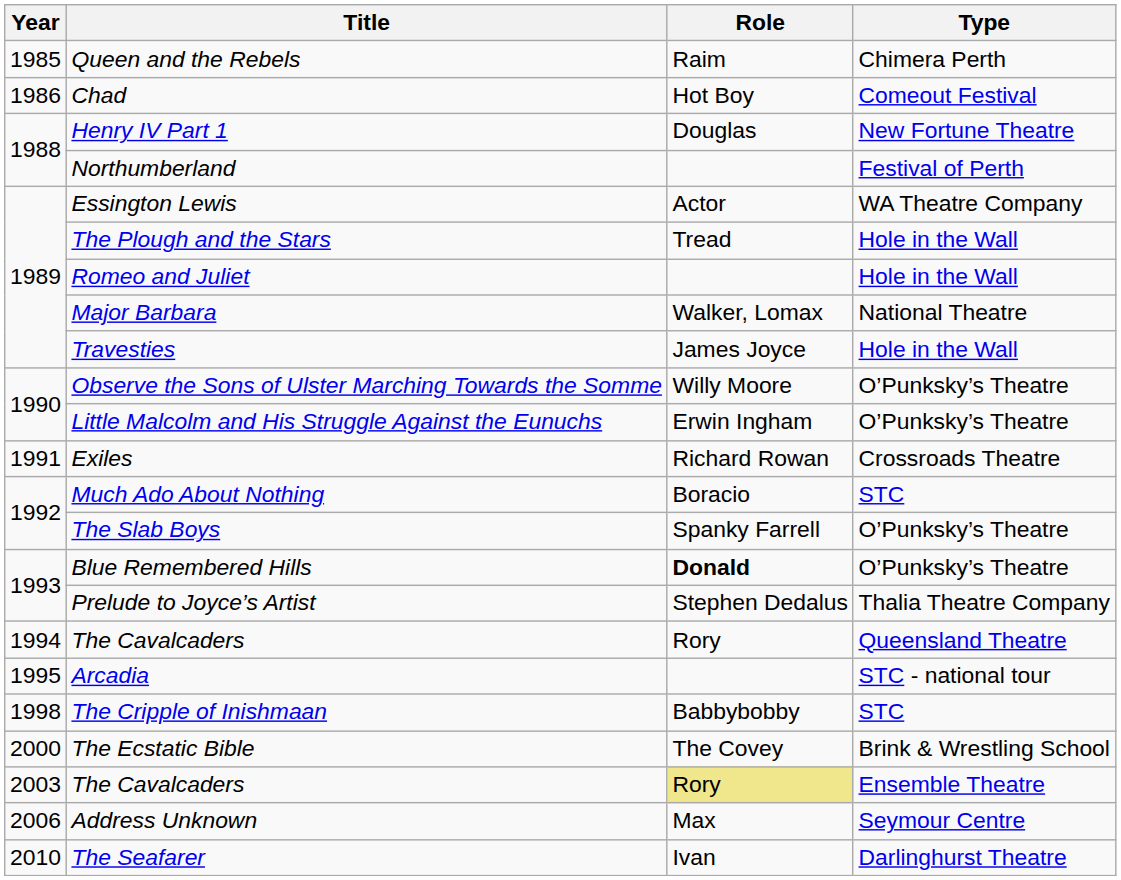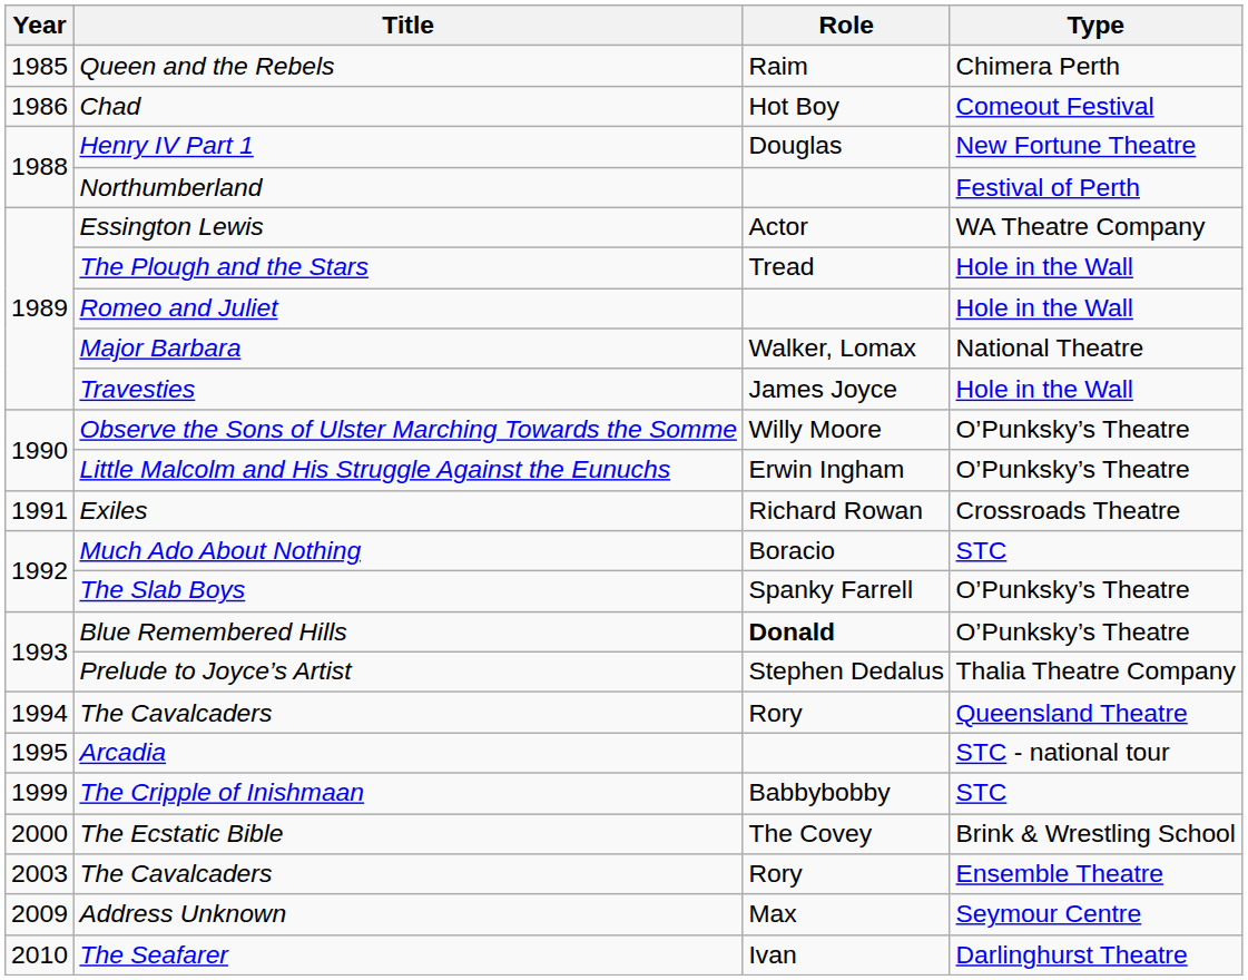 <table class="wikitable sortable">
 <tr>
 <th>Year</th>
 <th>Title</th>
 <th>Role</th>
 <th class="unsortable">Type</th>
 </tr>
 <tr>
 <td>1985</td>
 <td><em>Queen and the Rebels</em></td>
 <td>Raim</td>
 <td>Chimera Perth</td>
 </tr>
 <tr>
 <td>1986</td>
 <td><em>Chad</em></td>
 <td>Hot Boy</td>
 <td><a href='#'>Comeout Festival</a></td>
 </tr>
 <tr>
 <td rowspan=2>1988</td>
 <td><em><a href='#'>Henry IV Part 1</a></em></td>
 <td>Douglas</td>
 <td><a href='#'>New Fortune Theatre</a></td>
 </tr>
 <tr>
 <td><em>Northumberland</em></td>
 <td></td>
 <td><a href='#'>Festival of Perth</a></td>
 </tr>
 <tr>
 <td rowspan=5>1989</td>
 <td><em>Essington Lewis</em></td>
 <td>Actor</td>
 <td>WA Theatre Company</td>
 </tr>
 <tr>
 <td><em><a href='#'>The Plough and the Stars</a></em></td>
 <td>Tread</td>
 <td><a href='#'>Hole in the Wall</a></td>
 </tr>
 <tr>
 <td><em><a href='#'>Romeo and Juliet</a></em></td>
 <td></td>
 <td><a href='#'>Hole in the Wall</a></td>
 </tr>
 <tr>
 <td><em><a href='#'>Major Barbara</a></em></td>
 <td>Walker, Lomax</td>
 <td>National Theatre</td>
 </tr>
 <tr>
 <td><em><a href='#'>Travesties</a></em></td>
 <td>James Joyce</td>
 <td><a href='#'>Hole in the Wall</a></td>
 </tr>
 <tr>
 <td rowspan=2>1990</td>
 <td><em><a href='#'>Observe the Sons of Ulster Marching Towards the Somme</a></em></td>
 <td>Willy Moore</td>
 <td>O’Punksky’s Theatre</td>
 </tr>
 <tr>
 <td><em><a href='#'>Little Malcolm and His Struggle Against the Eunuchs</a></em></td>
 <td>Erwin Ingham</td>
 <td>O’Punksky’s Theatre</td>
 </tr>
 <tr>
 <td>1991</td>
 <td><em>Exiles</em></td>
 <td>Richard Rowan</td>
 <td>Crossroads Theatre</td>
 </tr>
 <tr>
 <td rowspan=2>1992</td>
 <td><em><a href='#'>Much Ado About Nothing</a></em></td>
 <td>Boracio</td>
 <td><a href='#'>STC</a></td>
 </tr>
 <tr>
 <td><em><a href='#'>The Slab Boys</a></em></td>
 <td>Spanky Farrell</td>
 <td>O’Punksky’s Theatre</td>
 </tr>
 <tr>
 <td rowspan=2>1993</td>
 <td><em>Blue Remembered Hills</em></td>
 <td><strong>Donald</strong></td>
 <td>O’Punksky’s Theatre</td>
 </tr>
 <tr>
 <td><em>Prelude to Joyce’s Artist</em></td>
 <td>Stephen Dedalus</td>
 <td>Thalia Theatre Company</td>
 </tr>
 <tr>
 <td>1994</td>
 <td><em>The Cavalcaders</em></td>
 <td>Rory</td>
 <td><a href='#'>Queensland Theatre</a></td>
 </tr>
 <tr>
 <td>1995</td>
 <td><em><a href='#'>Arcadia</a></em></td>
 <td></td>
 <td><a href='#'>STC</a> - national tour</td>
 </tr>
 <tr>
-<td>1998</td>
+<td>1999</td>
 <td><em><a href='#'>The Cripple of Inishmaan</a></em></td>
 <td>Babbybobby</td>
 <td><a href='#'>STC</a></td>
 </tr>
 <tr>
 <td>2000</td>
 <td><em>The Ecstatic Bible</em></td>
 <td>The Covey</td>
 <td>Brink & Wrestling School</td>
 </tr>
 <tr>
 <td>2003</td>
 <td><em>The Cavalcaders</em></td>
-<td style="background: khaki;">Rory</td>
+<td>Rory</td>
 <td><a href='#'>Ensemble Theatre</a></td>
 </tr>
 <tr>
-<td>2006</td>
+<td>2009</td>
 <td><em>Address Unknown</em></td>
 <td>Max</td>
 <td><a href='#'>Seymour Centre</a></td>
 </tr>
 <tr>
 <td>2010</td>
 <td><em><a href='#'>The Seafarer</a></em></td>
 <td>Ivan</td>
 <td><a href='#'>Darlinghurst Theatre</a></td>
 </tr>
 </table>
